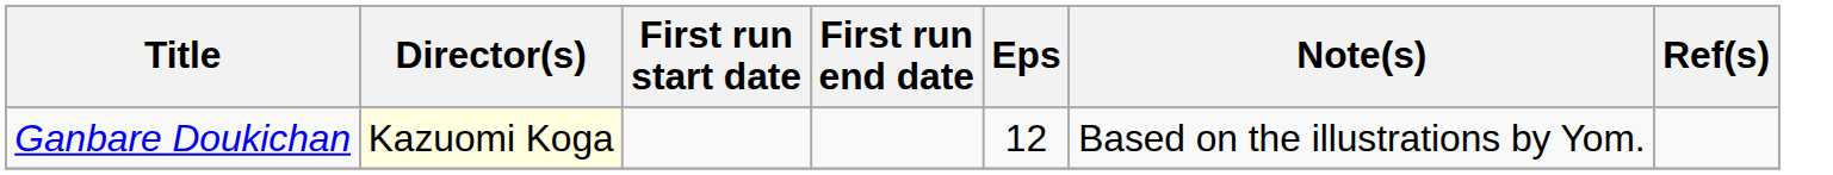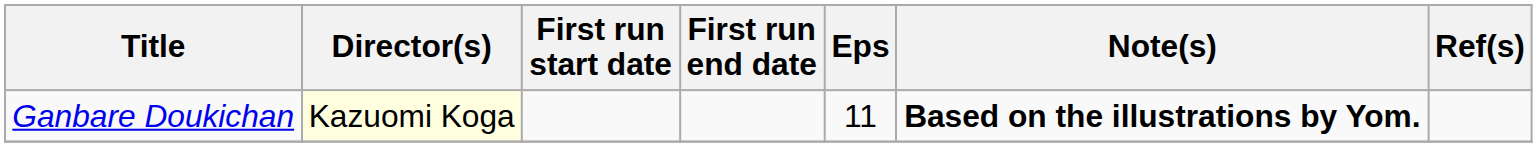 <table class="wikitable sortable">
 <tr>
 <th scope="col">Title</th>
 <th scope="col">Director(s)</th>
 <th scope="col">First run<br>start date</th>
 <th scope="col">First run<br>end date</th>
 <th scope="col" class="unsortable">Eps</th>
 <th scope="col" class="unsortable">Note(s)</th>
 <th scope="col" class="unsortable">Ref(s)</th>
 </tr>
 <tr>
 <td><em><a href='#'>Ganbare Doukichan</a></em></td>
 <td style="background: lightyellow;">Kazuomi Koga</td>
 <td></td>
 <td></td>
-<td style="text-align:center">12</td>
-<td>Based on the illustrations by Yom.</td>
+<td style="text-align:center">11</td>
+<td><strong>Based on the illustrations by Yom.</strong></td>
 <td style="text-align:center"></td>
 </tr>
 <tr>
 </tr>
 </table>
